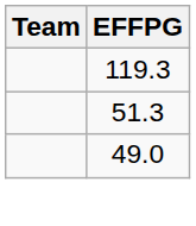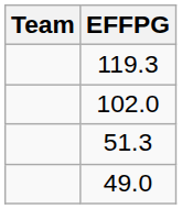 <table class=wikitable>
 <tr>
 <th>Team</th>
 <th>EFFPG</th>
 </tr>
 <tr>
 <td></td>
 <td align=center>119.3</td>
 </tr>
 <tr>
 <td></td>
+<td align=center>102.0</td>
+</tr>
+<tr>
+<td></td>
 <td align=center>51.3</td>
 </tr>
 <tr>
 <td></td>
 <td align=center>49.0</td>
 </tr>
 </table>
